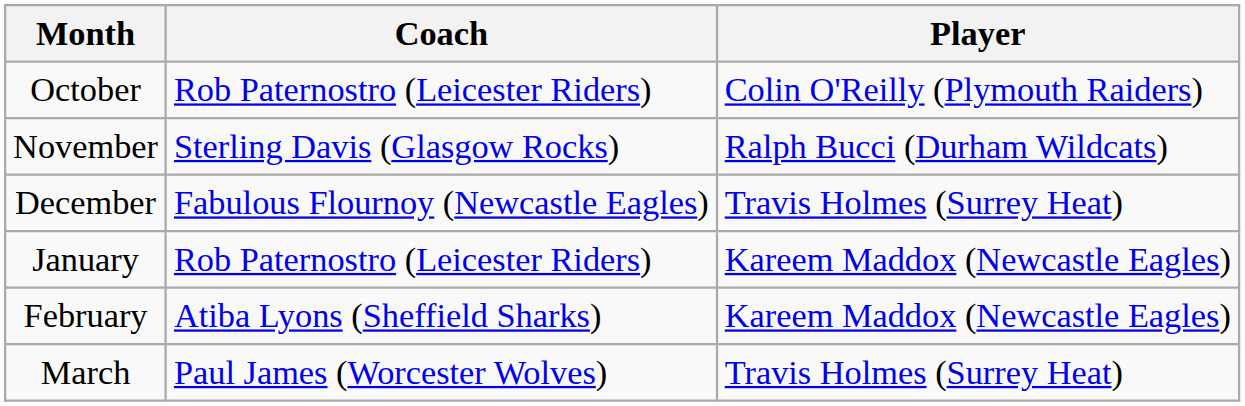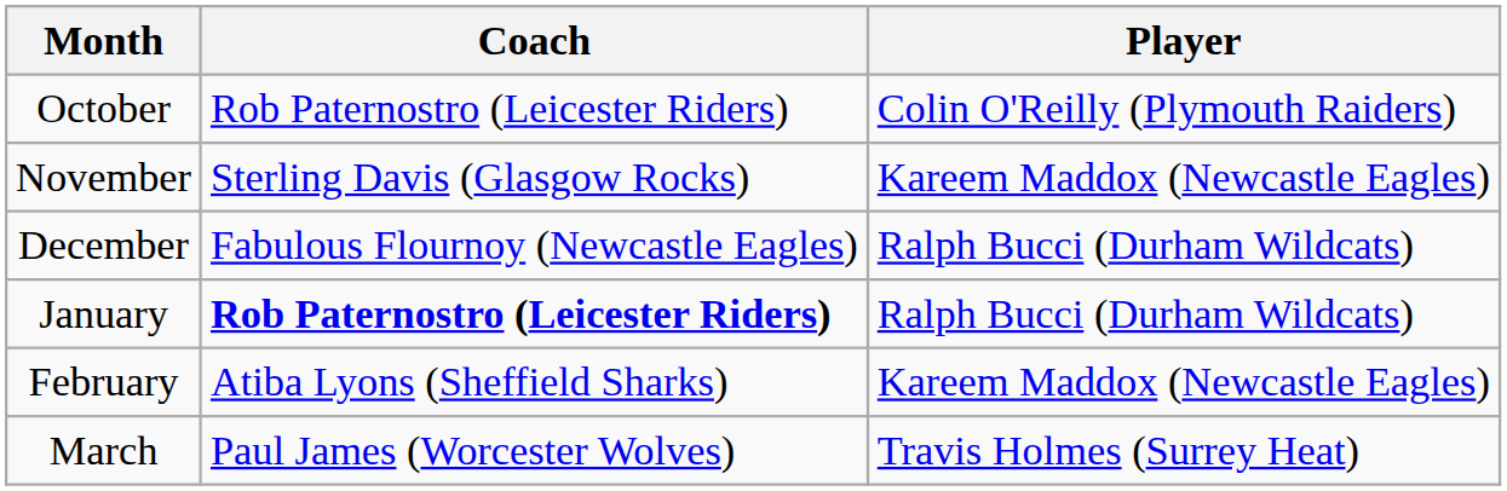 <table class="wikitable" style="font-size:95%">
 <tr>
 <th>Month</th>
 <th>Coach</th>
 <th>Player</th>
 </tr>
 <tr --->
 <td style="text-align:center">October</td>
 <td>  <a href='#'>Rob Paternostro</a> (<a href='#'>Leicester Riders</a>)</td>
 <td> <a href='#'>Colin O'Reilly</a> (<a href='#'>Plymouth Raiders</a>)</td>
 </tr>
 <tr>
 <td style="text-align:center">November</td>
 <td>  <a href='#'>Sterling Davis</a> (<a href='#'>Glasgow Rocks</a>)</td>
-<td>  <a href='#'>Ralph Bucci</a> (<a href='#'>Durham Wildcats</a>)</td>
+<td> <a href='#'>Kareem Maddox</a> (<a href='#'>Newcastle Eagles</a>)</td>
 </tr>
 <tr>
 <td style="text-align:center">December</td>
 <td>  <a href='#'>Fabulous Flournoy</a> (<a href='#'>Newcastle Eagles</a>)</td>
-<td>  <a href='#'>Travis Holmes</a> (<a href='#'>Surrey Heat</a>)</td>
+<td>  <a href='#'>Ralph Bucci</a> (<a href='#'>Durham Wildcats</a>)</td>
 </tr>
 <tr>
 <td style="text-align:center">January</td>
-<td>  <a href='#'>Rob Paternostro</a> (<a href='#'>Leicester Riders</a>)</td>
-<td> <a href='#'>Kareem Maddox</a> (<a href='#'>Newcastle Eagles</a>)</td>
+<td><strong>  <a href='#'>Rob Paternostro</a> (<a href='#'>Leicester Riders</a>)</strong></td>
+<td>  <a href='#'>Ralph Bucci</a> (<a href='#'>Durham Wildcats</a>)</td>
 </tr>
 <tr>
 <td style="text-align:center">February</td>
 <td>  <a href='#'>Atiba Lyons</a> (<a href='#'>Sheffield Sharks</a>)</td>
 <td>  <a href='#'>Kareem Maddox</a> (<a href='#'>Newcastle Eagles</a>)</td>
 </tr>
 <tr>
 <td style="text-align:center">March</td>
 <td> <a href='#'>Paul James</a> (<a href='#'>Worcester Wolves</a>)</td>
 <td>  <a href='#'>Travis Holmes</a> (<a href='#'>Surrey Heat</a>)</td>
 </tr>
 </table>
